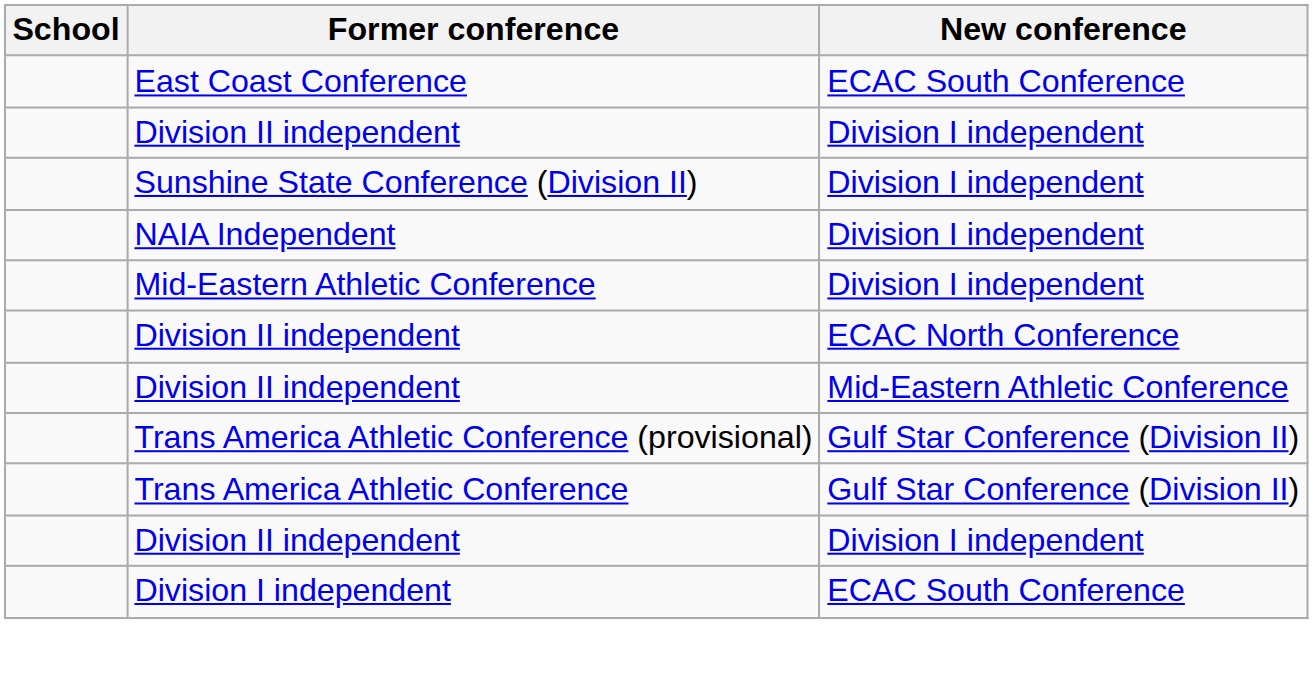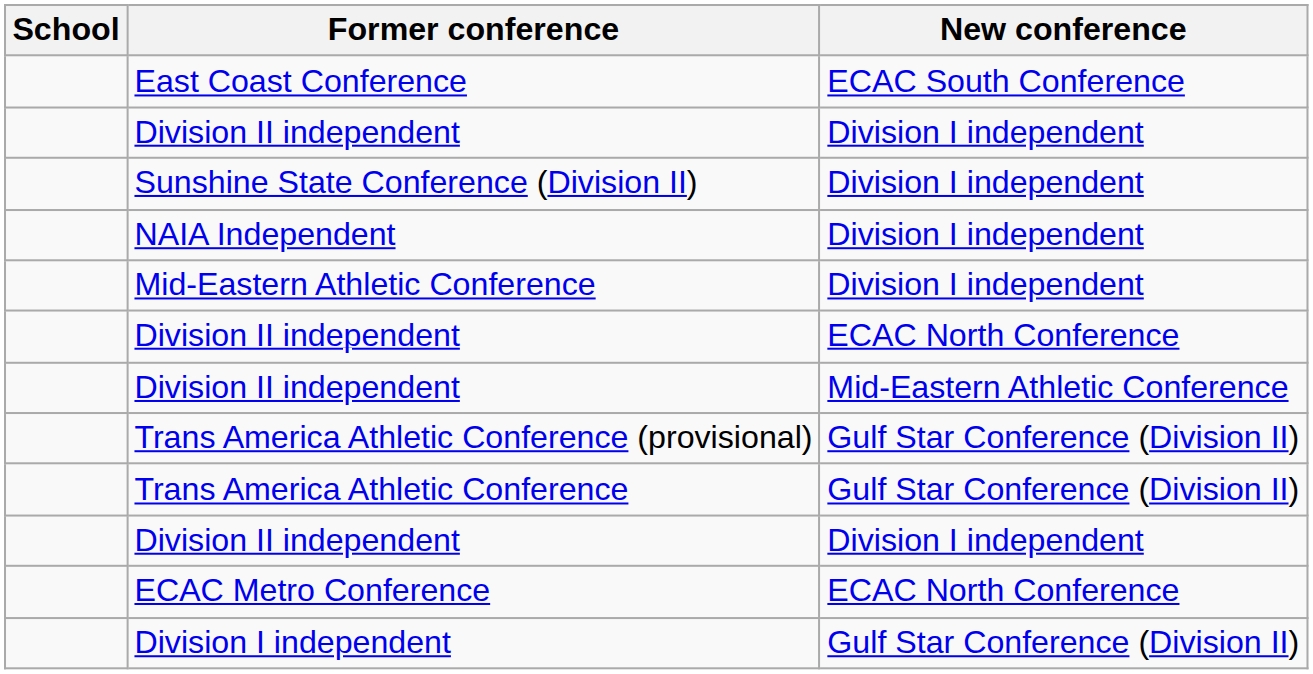 <table class="wikitable sortable">
 <tr>
 <th>School</th>
 <th>Former conference</th>
 <th>New conference</th>
 </tr>
 <tr>
 <td></td>
 <td><a href='#'>East Coast Conference</a></td>
 <td><a href='#'>ECAC South Conference</a></td>
 </tr>
 <tr>
 <td></td>
 <td><a href='#'>Division II independent</a></td>
 <td><a href='#'>Division I independent</a></td>
 </tr>
 <tr>
 <td></td>
 <td><a href='#'>Sunshine State Conference</a> (<a href='#'>Division II</a>)</td>
 <td><a href='#'>Division I independent</a></td>
 </tr>
 <tr>
 <td></td>
 <td><a href='#'>NAIA Independent</a></td>
 <td><a href='#'>Division I independent</a></td>
 </tr>
 <tr>
 <td></td>
 <td><a href='#'>Mid-Eastern Athletic Conference</a></td>
 <td><a href='#'>Division I independent</a></td>
 </tr>
 <tr>
 <td></td>
 <td><a href='#'>Division II independent</a></td>
 <td><a href='#'>ECAC North Conference</a></td>
 </tr>
 <tr>
 <td></td>
 <td><a href='#'>Division II independent</a></td>
 <td><a href='#'>Mid-Eastern Athletic Conference</a></td>
 </tr>
 <tr>
 <td></td>
 <td><a href='#'>Trans America Athletic Conference</a> (provisional)</td>
 <td><a href='#'>Gulf Star Conference</a> (<a href='#'>Division II</a>)</td>
 </tr>
 <tr>
 <td></td>
 <td><a href='#'>Trans America Athletic Conference</a></td>
 <td><a href='#'>Gulf Star Conference</a> (<a href='#'>Division II</a>)</td>
 </tr>
 <tr>
 <td></td>
 <td><a href='#'>Division II independent</a></td>
 <td><a href='#'>Division I independent</a></td>
 </tr>
 <tr>
 <td></td>
+<td><a href='#'>ECAC Metro Conference</a></td>
+<td><a href='#'>ECAC North Conference</a></td>
+</tr>
+<tr>
+<td></td>
 <td><a href='#'>Division I independent</a></td>
-<td><a href='#'>ECAC South Conference</a></td>
+<td><a href='#'>Gulf Star Conference</a> (<a href='#'>Division II</a>)</td>
 </tr>
 </table>
